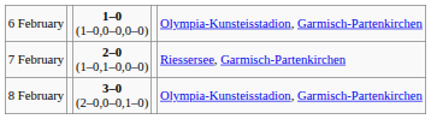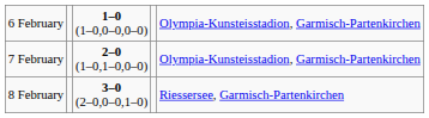 <table bgcolor="#f9f9f9" cellpadding="3" cellspacing="0" border="1" style="font-size: 95%; border: gray solid 1px; border-collapse: collapse; background: #f9f9f9;">
 <tr>
 <td>6 February</td>
 <td></td>
 <td align="center"><strong>1–0</strong><br>(1–0,0–0,0–0)</td>
 <td></td>
 <td><a href='#'>Olympia-Kunsteisstadion</a>, <a href='#'>Garmisch-Partenkirchen</a></td>
 </tr>
 <tr>
 <td>7 February</td>
 <td></td>
 <td align="center"><strong>2–0</strong><br>(1–0,1–0,0–0)</td>
 <td></td>
-<td><a href='#'>Riessersee</a>, <a href='#'>Garmisch-Partenkirchen</a></td>
+<td><a href='#'>Olympia-Kunsteisstadion</a>, <a href='#'>Garmisch-Partenkirchen</a></td>
 </tr>
 <tr>
 <td>8 February</td>
 <td></td>
 <td align="center"><strong>3–0</strong><br>(2–0,0–0,1–0)</td>
 <td></td>
-<td><a href='#'>Olympia-Kunsteisstadion</a>, <a href='#'>Garmisch-Partenkirchen</a></td>
+<td><a href='#'>Riessersee</a>, <a href='#'>Garmisch-Partenkirchen</a></td>
 </tr>
 </table>
